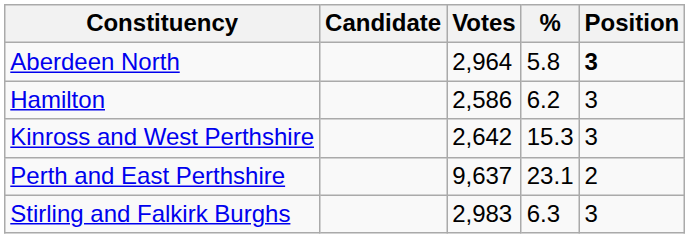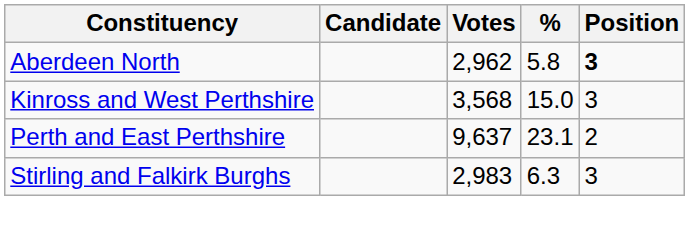 <table class="wikitable sortable">
 <tr>
 <th>Constituency</th>
 <th>Candidate</th>
 <th>Votes</th>
 <th>%</th>
 <th>Position</th>
 </tr>
 <tr>
 <td><a href='#'>Aberdeen North</a></td>
 <td></td>
-<td>2,964</td>
+<td>2,962</td>
 <td>5.8</td>
 <td><strong>3</strong></td>
 </tr>
 <tr>
-<td><a href='#'>Hamilton</a></td>
-<td></td>
-<td>2,586</td>
-<td>6.2</td>
-<td>3</td>
-</tr>
-<tr>
 <td><a href='#'>Kinross and West Perthshire</a></td>
 <td></td>
-<td>2,642</td>
-<td>15.3</td>
+<td>3,568</td>
+<td>15.0</td>
 <td>3</td>
 </tr>
 <tr>
 <td><a href='#'>Perth and East Perthshire</a></td>
 <td></td>
 <td>9,637</td>
 <td>23.1</td>
 <td>2</td>
 </tr>
 <tr>
 <td><a href='#'>Stirling and Falkirk Burghs</a></td>
 <td></td>
 <td>2,983</td>
 <td>6.3</td>
 <td>3</td>
 </tr>
 </table>
